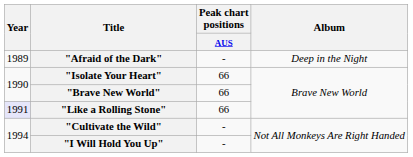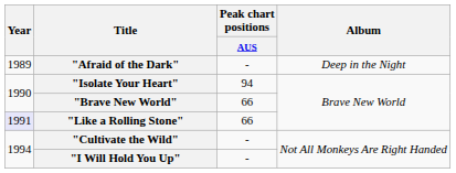 <table class="wikitable plainrowheaders" style="text-align:center;" border="1">
 <tr>
 <th scope="col" rowspan="2">Year</th>
 <th scope="col" rowspan="2" style="width:15em;">Title</th>
 <th scope="col" colspan="1">Peak chart<br>positions</th>
 <th scope="col" rowspan="2">Album</th>
 </tr>
 <tr>
 <th scope="col" style="text-align:center;"><small><a href='#'>AUS</a></small><br></th>
 </tr>
 <tr>
 <td>1989</td>
 <th scope="row">"Afraid of the Dark"</th>
 <td style="text-align:center;">-</td>
 <td><em>Deep in the Night</em></td>
 </tr>
 <tr>
 <td rowspan="2">1990</td>
 <th scope="row">"Isolate Your Heart"</th>
-<td style="text-align:center;">66</td>
+<td style="text-align:center;">94</td>
 <td rowspan="3"><em>Brave New World</em></td>
 </tr>
 <tr>
 <th scope="row">"Brave New World"</th>
 <td style="text-align:center;">66</td>
 </tr>
 <tr>
 <td style="background: lavender;">1991</td>
 <th scope="row">"Like a Rolling Stone"</th>
 <td style="text-align:center;">66</td>
 </tr>
 <tr>
 <td rowspan="2">1994</td>
 <th scope="row">"Cultivate the Wild"</th>
 <td style="text-align:center;">-</td>
 <td rowspan="2"><em>Not All Monkeys Are Right Handed</em></td>
 </tr>
 <tr>
 <th scope="row">"I Will Hold You Up"</th>
 <td style="text-align:center;">-</td>
 </tr>
 </table>
